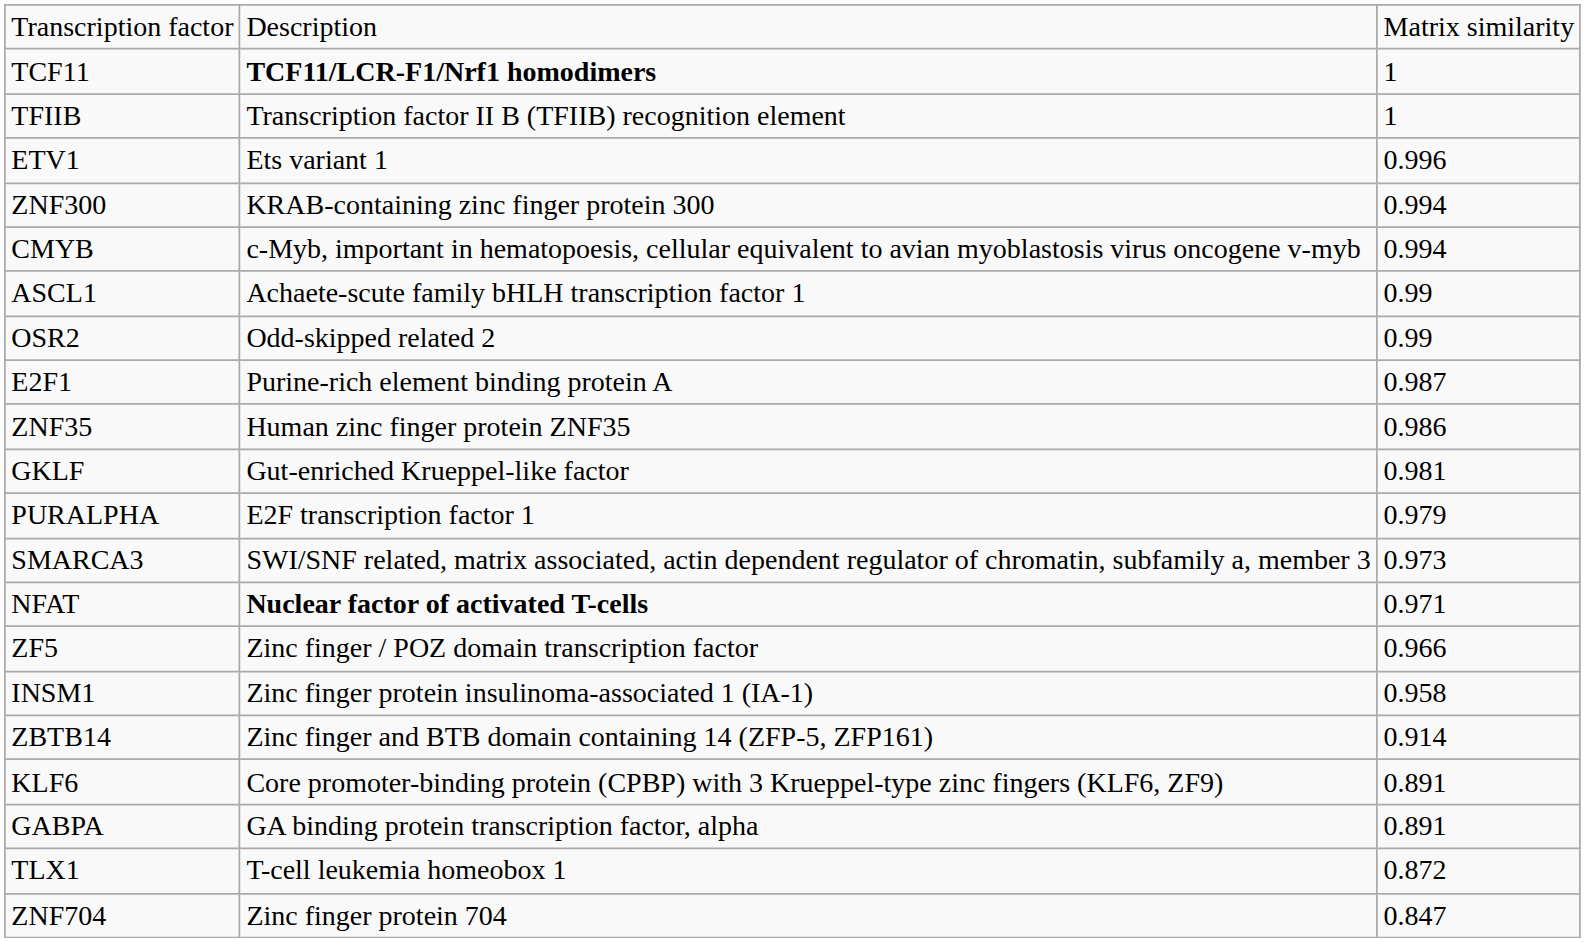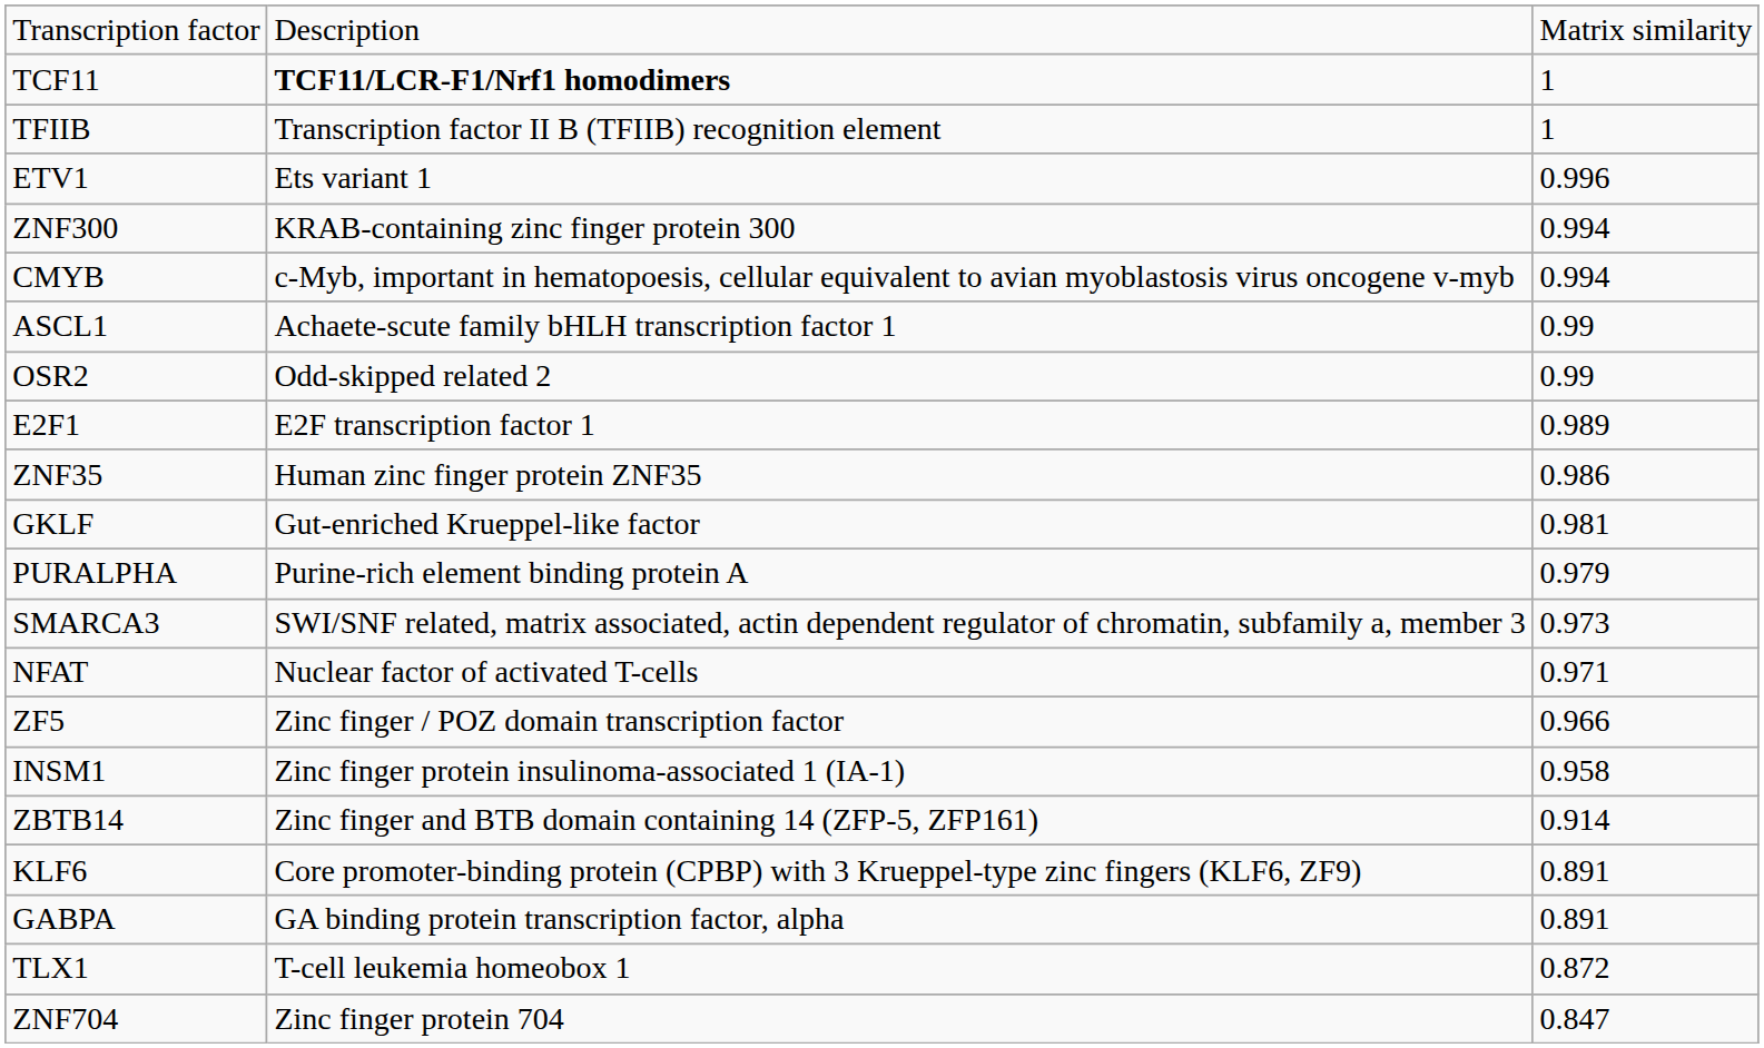 <table class="wikitable">
 <tr>
 <td>Transcription factor</td>
 <td>Description</td>
 <td>Matrix similarity</td>
 </tr>
 <tr>
 <td>TCF11</td>
 <td><strong>TCF11/LCR-F1/Nrf1 homodimers</strong></td>
 <td>1</td>
 </tr>
 <tr>
 <td>TFIIB</td>
 <td>Transcription factor II B (TFIIB) recognition element</td>
 <td>1</td>
 </tr>
 <tr>
 <td>ETV1</td>
 <td>Ets variant 1</td>
 <td>0.996</td>
 </tr>
 <tr>
 <td>ZNF300</td>
 <td>KRAB-containing zinc finger protein 300</td>
 <td>0.994</td>
 </tr>
 <tr>
 <td>CMYB</td>
 <td>c-Myb, important in hematopoesis, cellular equivalent to avian myoblastosis virus oncogene v-myb</td>
 <td>0.994</td>
 </tr>
 <tr>
 <td>ASCL1</td>
 <td>Achaete-scute family bHLH transcription factor 1</td>
 <td>0.99</td>
 </tr>
 <tr>
 <td>OSR2</td>
 <td>Odd-skipped related 2</td>
 <td>0.99</td>
 </tr>
 <tr>
 <td>E2F1</td>
-<td>Purine-rich element binding protein A</td>
-<td>0.987</td>
+<td>E2F transcription factor 1</td>
+<td>0.989</td>
 </tr>
 <tr>
 <td>ZNF35</td>
 <td>Human zinc finger protein ZNF35</td>
 <td>0.986</td>
 </tr>
 <tr>
 <td>GKLF</td>
 <td>Gut-enriched Krueppel-like factor</td>
 <td>0.981</td>
 </tr>
 <tr>
 <td>PURALPHA</td>
-<td>E2F transcription factor 1</td>
+<td>Purine-rich element binding protein A</td>
 <td>0.979</td>
 </tr>
 <tr>
 <td>SMARCA3</td>
 <td>SWI/SNF related, matrix associated, actin dependent regulator of chromatin, subfamily a, member 3</td>
 <td>0.973</td>
 </tr>
 <tr>
 <td>NFAT</td>
-<td><strong>Nuclear factor of activated T-cells</strong></td>
+<td>Nuclear factor of activated T-cells</td>
 <td>0.971</td>
 </tr>
 <tr>
 <td>ZF5</td>
 <td>Zinc finger / POZ domain transcription factor</td>
 <td>0.966</td>
 </tr>
 <tr>
 <td>INSM1</td>
 <td>Zinc finger protein insulinoma-associated 1 (IA-1)</td>
 <td>0.958</td>
 </tr>
 <tr>
 <td>ZBTB14</td>
 <td>Zinc finger and BTB domain containing 14 (ZFP-5, ZFP161)</td>
 <td>0.914</td>
 </tr>
 <tr>
 <td>KLF6</td>
 <td>Core promoter-binding protein (CPBP) with 3 Krueppel-type zinc fingers (KLF6, ZF9)</td>
 <td>0.891</td>
 </tr>
 <tr>
 <td>GABPA</td>
 <td>GA binding protein transcription factor, alpha</td>
 <td>0.891</td>
 </tr>
 <tr>
 <td>TLX1</td>
 <td>T-cell leukemia homeobox 1</td>
 <td>0.872</td>
 </tr>
 <tr>
 <td>ZNF704</td>
 <td>Zinc finger protein 704</td>
 <td>0.847</td>
 </tr>
 </table>
